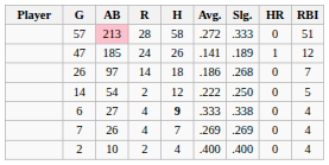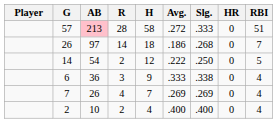 <table class="wikitable sortable">
 <tr>
 <th bgcolor="#DDDDFF" width="16%">Player</th>
 <th bgcolor="#DDDDFF" width="9%">G</th>
 <th bgcolor="#DDDDFF" width="9%">AB</th>
 <th bgcolor="#DDDDFF" width="9%">R</th>
 <th bgcolor="#DDDDFF" width="9%">H</th>
 <th bgcolor="#DDDDFF" width="9%">Avg.</th>
 <th bgcolor="#DDDDFF" width="9%">Slg.</th>
 <th bgcolor="#DDDDFF" width="9%">HR</th>
 <th bgcolor="#DDDDFF" width="9%">RBI</th>
 </tr>
 <tr align="center">
 <td></td>
 <td>57</td>
 <td style="background: pink;">213</td>
 <td>28</td>
 <td>58</td>
 <td>.272</td>
 <td>.333</td>
 <td>0</td>
 <td>51</td>
-</tr>
-<tr align="center">
-<td></td>
-<td>47</td>
-<td>185</td>
-<td>24</td>
-<td>26</td>
-<td>.141</td>
-<td>.189</td>
-<td>1</td>
-<td>12</td>
 </tr>
 <tr align="center">
 <td></td>
 <td>26</td>
 <td>97</td>
 <td>14</td>
 <td>18</td>
 <td>.186</td>
 <td>.268</td>
 <td>0</td>
 <td>7</td>
 </tr>
 <tr align="center">
 <td></td>
 <td>14</td>
 <td>54</td>
 <td>2</td>
 <td>12</td>
 <td>.222</td>
 <td>.250</td>
 <td>0</td>
 <td>5</td>
 </tr>
 <tr align="center">
 <td></td>
 <td>6</td>
-<td>27</td>
-<td>4</td>
-<td><strong>9</strong></td>
+<td>36</td>
+<td>3</td>
+<td>9</td>
 <td>.333</td>
 <td>.338</td>
 <td>0</td>
 <td>4</td>
 </tr>
 <tr align="center">
 <td></td>
 <td>7</td>
 <td>26</td>
 <td>4</td>
 <td>7</td>
 <td>.269</td>
 <td>.269</td>
 <td>0</td>
 <td>4</td>
 </tr>
 <tr align="center">
 <td></td>
 <td>2</td>
 <td>10</td>
 <td>2</td>
 <td>4</td>
 <td>.400</td>
 <td>.400</td>
 <td>0</td>
 <td>4</td>
 </tr>
 </table>
